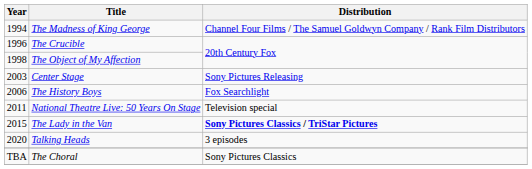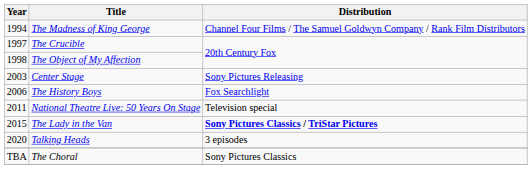 <table class="wikitable unsortable">
 <tr>
 <th>Year</th>
 <th>Title</th>
 <th class="unsortable">Distribution</th>
 </tr>
 <tr>
 <td>1994</td>
 <td><em><a href='#'>The Madness of King George</a></em></td>
 <td><a href='#'>Channel Four Films</a> / <a href='#'>The Samuel Goldwyn Company</a> / <a href='#'>Rank Film Distributors</a></td>
 </tr>
 <tr>
-<td>1996</td>
+<td>1997</td>
 <td><em><a href='#'>The Crucible</a></em></td>
 <td rowspan=2><a href='#'>20th Century Fox</a></td>
 </tr>
 <tr>
 <td>1998</td>
 <td><em><a href='#'>The Object of My Affection</a></em></td>
 </tr>
 <tr>
 <td>2003</td>
 <td><em><a href='#'>Center Stage</a></em></td>
 <td><a href='#'>Sony Pictures Releasing</a></td>
 </tr>
 <tr>
 <td>2006</td>
 <td><em><a href='#'>The History Boys</a></em></td>
 <td><a href='#'>Fox Searchlight</a></td>
 </tr>
 <tr>
 <td>2011</td>
 <td><em><a href='#'>National Theatre Live: 50 Years On Stage</a></em></td>
 <td>Television special</td>
 </tr>
 <tr>
 <td>2015</td>
 <td><em><a href='#'>The Lady in the Van</a></em></td>
 <td><strong><a href='#'>Sony Pictures Classics</a> / <a href='#'>TriStar Pictures</a></strong></td>
 </tr>
 <tr>
 <td>2020</td>
 <td><a href='#'><em>Talking Heads</em></a></td>
 <td>3 episodes</td>
 </tr>
 <tr>
 </tr>
 <tr>
 <td>TBA</td>
 <td><em>The Choral</em></td>
 <td>Sony Pictures Classics</td>
 </tr>
 <tr>
 </tr>
 </table>
